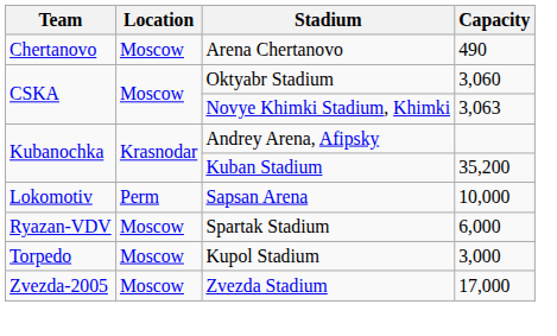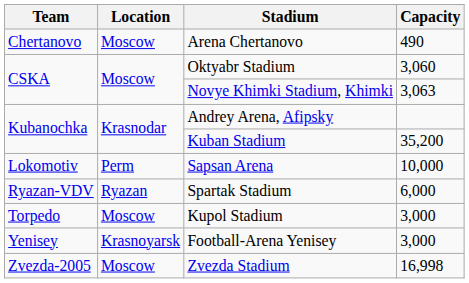 <table class="wikitable sortable">
 <tr>
 <th>Team</th>
 <th>Location</th>
 <th>Stadium</th>
 <th>Capacity</th>
 </tr>
 <tr>
 <td><a href='#'>Chertanovo</a></td>
 <td><a href='#'>Moscow</a></td>
 <td>Arena Chertanovo</td>
 <td>490</td>
 </tr>
 <tr>
 <td rowspan=2><a href='#'>CSKA</a></td>
 <td rowspan=2><a href='#'>Moscow</a></td>
 <td>Oktyabr Stadium</td>
 <td>3,060</td>
 </tr>
 <tr>
 <td><a href='#'>Novye Khimki Stadium</a>, <a href='#'>Khimki</a></td>
 <td>3,063</td>
 </tr>
 <tr>
 <td rowspan=2><a href='#'>Kubanochka</a></td>
 <td rowspan=2><a href='#'>Krasnodar</a></td>
 <td>Andrey Arena, <a href='#'>Afipsky</a></td>
 <td></td>
 </tr>
 <tr>
 <td><a href='#'>Kuban Stadium</a></td>
 <td>35,200</td>
 </tr>
 <tr>
 <td><a href='#'>Lokomotiv</a></td>
 <td><a href='#'>Perm</a></td>
 <td><a href='#'>Sapsan Arena</a></td>
 <td>10,000</td>
 </tr>
 <tr>
 <td><a href='#'>Ryazan-VDV</a></td>
-<td><a href='#'>Moscow</a></td>
+<td><a href='#'>Ryazan</a></td>
 <td>Spartak Stadium</td>
 <td>6,000</td>
 </tr>
 <tr>
 <td><a href='#'>Torpedo</a></td>
 <td><a href='#'>Moscow</a></td>
 <td>Kupol Stadium</td>
 <td>3,000</td>
 </tr>
 <tr>
+<td><a href='#'>Yenisey</a></td>
+<td><a href='#'>Krasnoyarsk</a></td>
+<td>Football-Arena Yenisey</td>
+<td>3,000</td>
+</tr>
+<tr>
 <td><a href='#'>Zvezda-2005</a></td>
 <td><a href='#'>Moscow</a></td>
 <td><a href='#'>Zvezda Stadium</a></td>
-<td>17,000</td>
+<td>16,998</td>
 </tr>
 </table>
